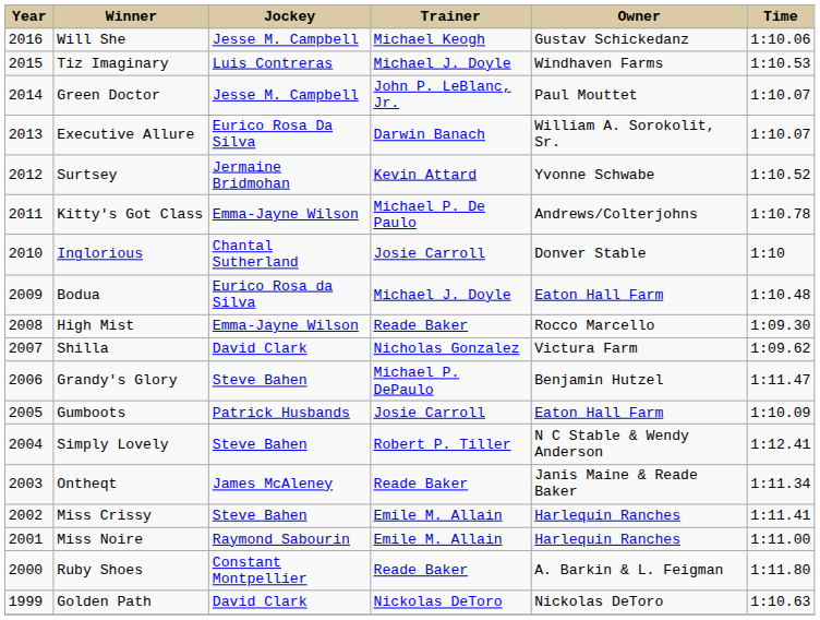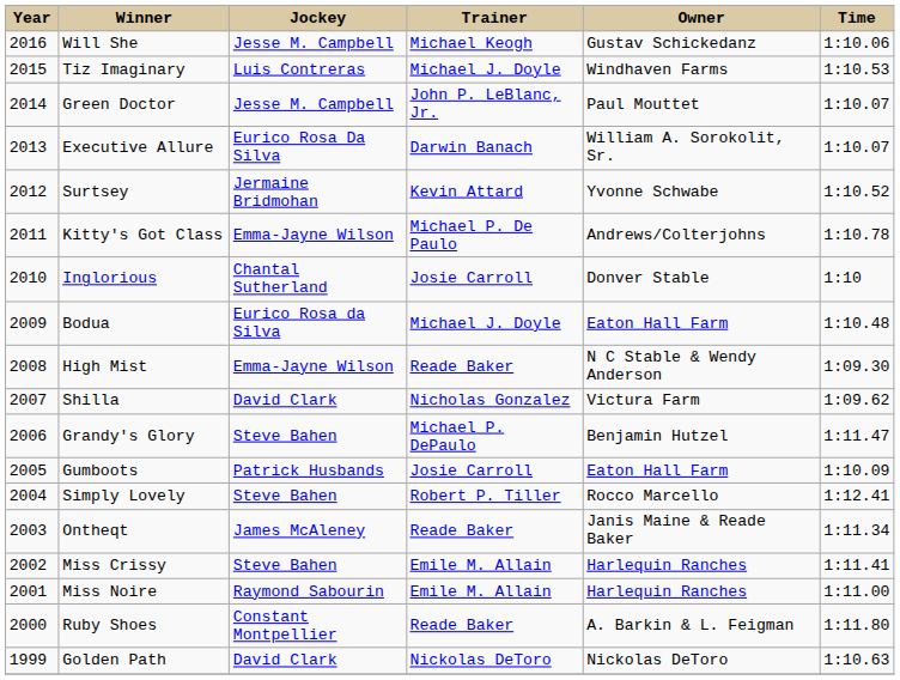 <table class="wikitable sortable">
 <tr>
 <th style="background-color:#DACAA5; width:38px">Year <br></th>
 <th style="background-color:#DACAA5; width:135px">Winner <br></th>
 <th style="background-color:#DACAA5; width:140px">Jockey <br></th>
 <th style="background-color:#DACAA5; width:140px">Trainer <br></th>
 <th style="background-color:#DACAA5; width:190px">Owner <br></th>
 <th style="background-color:#DACAA5">Time</th>
 </tr>
 <tr>
 <td>2016</td>
 <td>Will She</td>
 <td><a href='#'>Jesse M. Campbell</a></td>
 <td><a href='#'>Michael Keogh</a></td>
 <td>Gustav Schickedanz</td>
 <td>1:10.06</td>
 </tr>
 <tr>
 <td>2015</td>
 <td>Tiz Imaginary</td>
 <td><a href='#'>Luis Contreras</a></td>
 <td><a href='#'>Michael J. Doyle</a></td>
 <td>Windhaven Farms</td>
 <td>1:10.53</td>
 </tr>
 <tr>
 <td>2014</td>
 <td>Green Doctor</td>
 <td><a href='#'>Jesse M. Campbell</a></td>
 <td><a href='#'>John P. LeBlanc, Jr.</a></td>
 <td>Paul Mouttet</td>
 <td>1:10.07</td>
 </tr>
 <tr>
 <td>2013</td>
 <td>Executive Allure</td>
 <td><a href='#'>Eurico Rosa Da Silva</a></td>
 <td><a href='#'>Darwin Banach</a></td>
 <td>William A. Sorokolit, Sr.</td>
 <td>1:10.07</td>
 </tr>
 <tr>
 <td>2012</td>
 <td>Surtsey</td>
 <td><a href='#'>Jermaine Bridmohan</a></td>
 <td><a href='#'>Kevin Attard</a></td>
 <td>Yvonne Schwabe</td>
 <td>1:10.52</td>
 </tr>
 <tr>
 <td>2011</td>
 <td>Kitty's Got Class</td>
 <td><a href='#'>Emma-Jayne Wilson</a></td>
 <td><a href='#'>Michael P. De Paulo</a></td>
 <td>Andrews/Colterjohns</td>
 <td>1:10.78</td>
 </tr>
 <tr>
 <td>2010</td>
 <td><a href='#'>Inglorious</a></td>
 <td><a href='#'>Chantal Sutherland</a></td>
 <td><a href='#'>Josie Carroll</a></td>
 <td>Donver Stable</td>
 <td>1:10</td>
 </tr>
 <tr>
 <td>2009</td>
 <td>Bodua</td>
 <td><a href='#'>Eurico Rosa da Silva</a></td>
 <td><a href='#'>Michael J. Doyle</a></td>
 <td><a href='#'>Eaton Hall Farm</a></td>
 <td>1:10.48</td>
 </tr>
 <tr>
 <td>2008</td>
 <td>High Mist</td>
 <td><a href='#'>Emma-Jayne Wilson</a></td>
 <td><a href='#'>Reade Baker</a></td>
-<td>Rocco Marcello</td>
+<td>N C Stable & Wendy Anderson</td>
 <td>1:09.30</td>
 </tr>
 <tr>
 <td>2007</td>
 <td>Shilla</td>
 <td><a href='#'>David Clark</a></td>
 <td><a href='#'>Nicholas Gonzalez</a></td>
 <td>Victura Farm</td>
 <td>1:09.62</td>
 </tr>
 <tr>
 <td>2006</td>
 <td>Grandy's Glory</td>
 <td><a href='#'>Steve Bahen</a></td>
 <td><a href='#'>Michael P. DePaulo</a></td>
 <td>Benjamin Hutzel</td>
 <td>1:11.47</td>
 </tr>
 <tr>
 <td>2005</td>
 <td>Gumboots</td>
 <td><a href='#'>Patrick Husbands</a></td>
 <td><a href='#'>Josie Carroll</a></td>
 <td><a href='#'>Eaton Hall Farm</a></td>
 <td>1:10.09</td>
 </tr>
 <tr>
 <td>2004</td>
 <td>Simply Lovely</td>
 <td><a href='#'>Steve Bahen</a></td>
 <td><a href='#'>Robert P. Tiller</a></td>
-<td>N C Stable & Wendy Anderson</td>
+<td>Rocco Marcello</td>
 <td>1:12.41</td>
 </tr>
 <tr>
 <td>2003</td>
 <td>Ontheqt</td>
 <td><a href='#'>James McAleney</a></td>
 <td><a href='#'>Reade Baker</a></td>
 <td>Janis Maine & Reade Baker</td>
 <td>1:11.34</td>
 </tr>
 <tr>
 <td>2002</td>
 <td>Miss Crissy</td>
 <td><a href='#'>Steve Bahen</a></td>
 <td><a href='#'>Emile M. Allain</a></td>
 <td><a href='#'>Harlequin Ranches</a></td>
 <td>1:11.41</td>
 </tr>
 <tr>
 <td>2001</td>
 <td>Miss Noire</td>
 <td><a href='#'>Raymond Sabourin</a></td>
 <td><a href='#'>Emile M. Allain</a></td>
 <td><a href='#'>Harlequin Ranches</a></td>
 <td>1:11.00</td>
 </tr>
 <tr>
 <td>2000</td>
 <td>Ruby Shoes</td>
 <td><a href='#'>Constant Montpellier</a></td>
 <td><a href='#'>Reade Baker</a></td>
 <td>A. Barkin & L. Feigman</td>
 <td>1:11.80</td>
 </tr>
 <tr>
 <td>1999</td>
 <td>Golden Path</td>
 <td><a href='#'>David Clark</a></td>
 <td><a href='#'>Nickolas DeToro</a></td>
 <td>Nickolas DeToro</td>
 <td>1:10.63</td>
 </tr>
 <tr>
 </tr>
 </table>
